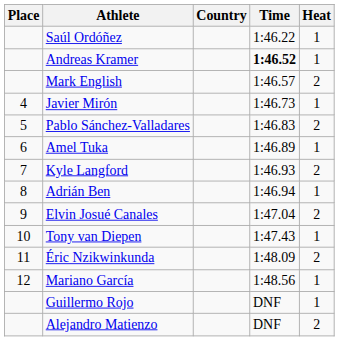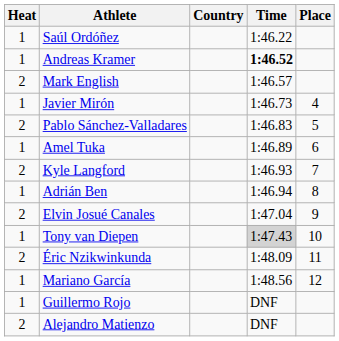 <table class="wikitable">
 <tr>
-<th>Place</th>
+<th>Heat</th>
 <th>Athlete</th>
 <th>Country</th>
 <th>Time</th>
-<th>Heat</th>
+<th>Place</th>
 </tr>
 <tr>
-<td align=center></td>
+<td align=center>1</td>
 <td><a href='#'>Saúl Ordóñez</a></td>
 <td></td>
 <td>1:46.22</td>
-<td align=center>1</td>
+<td align=center></td>
 </tr>
 <tr>
-<td align=center></td>
+<td align=center>1</td>
 <td><a href='#'>Andreas Kramer</a></td>
 <td></td>
 <td><strong>1:46.52</strong></td>
-<td align=center>1</td>
+<td align=center></td>
 </tr>
 <tr>
-<td align=center></td>
+<td align=center>2</td>
 <td><a href='#'>Mark English</a></td>
 <td></td>
 <td>1:46.57</td>
-<td align=center>2</td>
+<td align=center></td>
 </tr>
 <tr>
-<td align=center>4</td>
+<td align=center>1</td>
 <td><a href='#'>Javier Mirón</a></td>
 <td></td>
 <td>1:46.73</td>
-<td align=center>1</td>
+<td align=center>4</td>
 </tr>
 <tr>
-<td align=center>5</td>
+<td align=center>2</td>
 <td><a href='#'>Pablo Sánchez-Valladares</a></td>
 <td></td>
 <td>1:46.83</td>
-<td align=center>2</td>
+<td align=center>5</td>
 </tr>
 <tr>
-<td align=center>6</td>
+<td align=center>1</td>
 <td><a href='#'>Amel Tuka</a></td>
 <td></td>
 <td>1:46.89</td>
-<td align=center>1</td>
+<td align=center>6</td>
 </tr>
 <tr>
-<td align=center>7</td>
+<td align=center>2</td>
 <td><a href='#'>Kyle Langford</a></td>
 <td></td>
 <td>1:46.93</td>
-<td align=center>2</td>
+<td align=center>7</td>
 </tr>
 <tr>
-<td align=center>8</td>
+<td align=center>1</td>
 <td><a href='#'>Adrián Ben</a></td>
 <td></td>
 <td>1:46.94</td>
-<td align=center>1</td>
+<td align=center>8</td>
 </tr>
 <tr>
-<td align=center>9</td>
+<td align=center>2</td>
 <td><a href='#'>Elvin Josué Canales</a></td>
 <td></td>
 <td>1:47.04</td>
-<td align=center>2</td>
+<td align=center>9</td>
 </tr>
 <tr>
-<td align=center>10</td>
+<td align=center>1</td>
 <td><a href='#'>Tony van Diepen</a></td>
 <td></td>
-<td>1:47.43</td>
-<td align=center>1</td>
+<td style="background: lightgrey;">1:47.43</td>
+<td align=center>10</td>
 </tr>
 <tr>
-<td align=center>11</td>
+<td align=center>2</td>
 <td><a href='#'>Éric Nzikwinkunda</a></td>
 <td></td>
 <td>1:48.09</td>
-<td align=center>2</td>
+<td align=center>11</td>
 </tr>
 <tr>
-<td align=center>12</td>
+<td align=center>1</td>
 <td><a href='#'>Mariano García</a></td>
 <td></td>
 <td>1:48.56</td>
-<td align=center>1</td>
+<td align=center>12</td>
 </tr>
 <tr>
-<td align=center></td>
+<td align=center>1</td>
 <td><a href='#'>Guillermo Rojo</a></td>
 <td></td>
 <td>DNF</td>
-<td align=center>1</td>
+<td align=center></td>
 </tr>
 <tr>
-<td align=center></td>
+<td align=center>2</td>
 <td><a href='#'>Alejandro Matienzo</a></td>
 <td></td>
 <td>DNF</td>
-<td align=center>2</td>
+<td align=center></td>
 </tr>
 </table>
